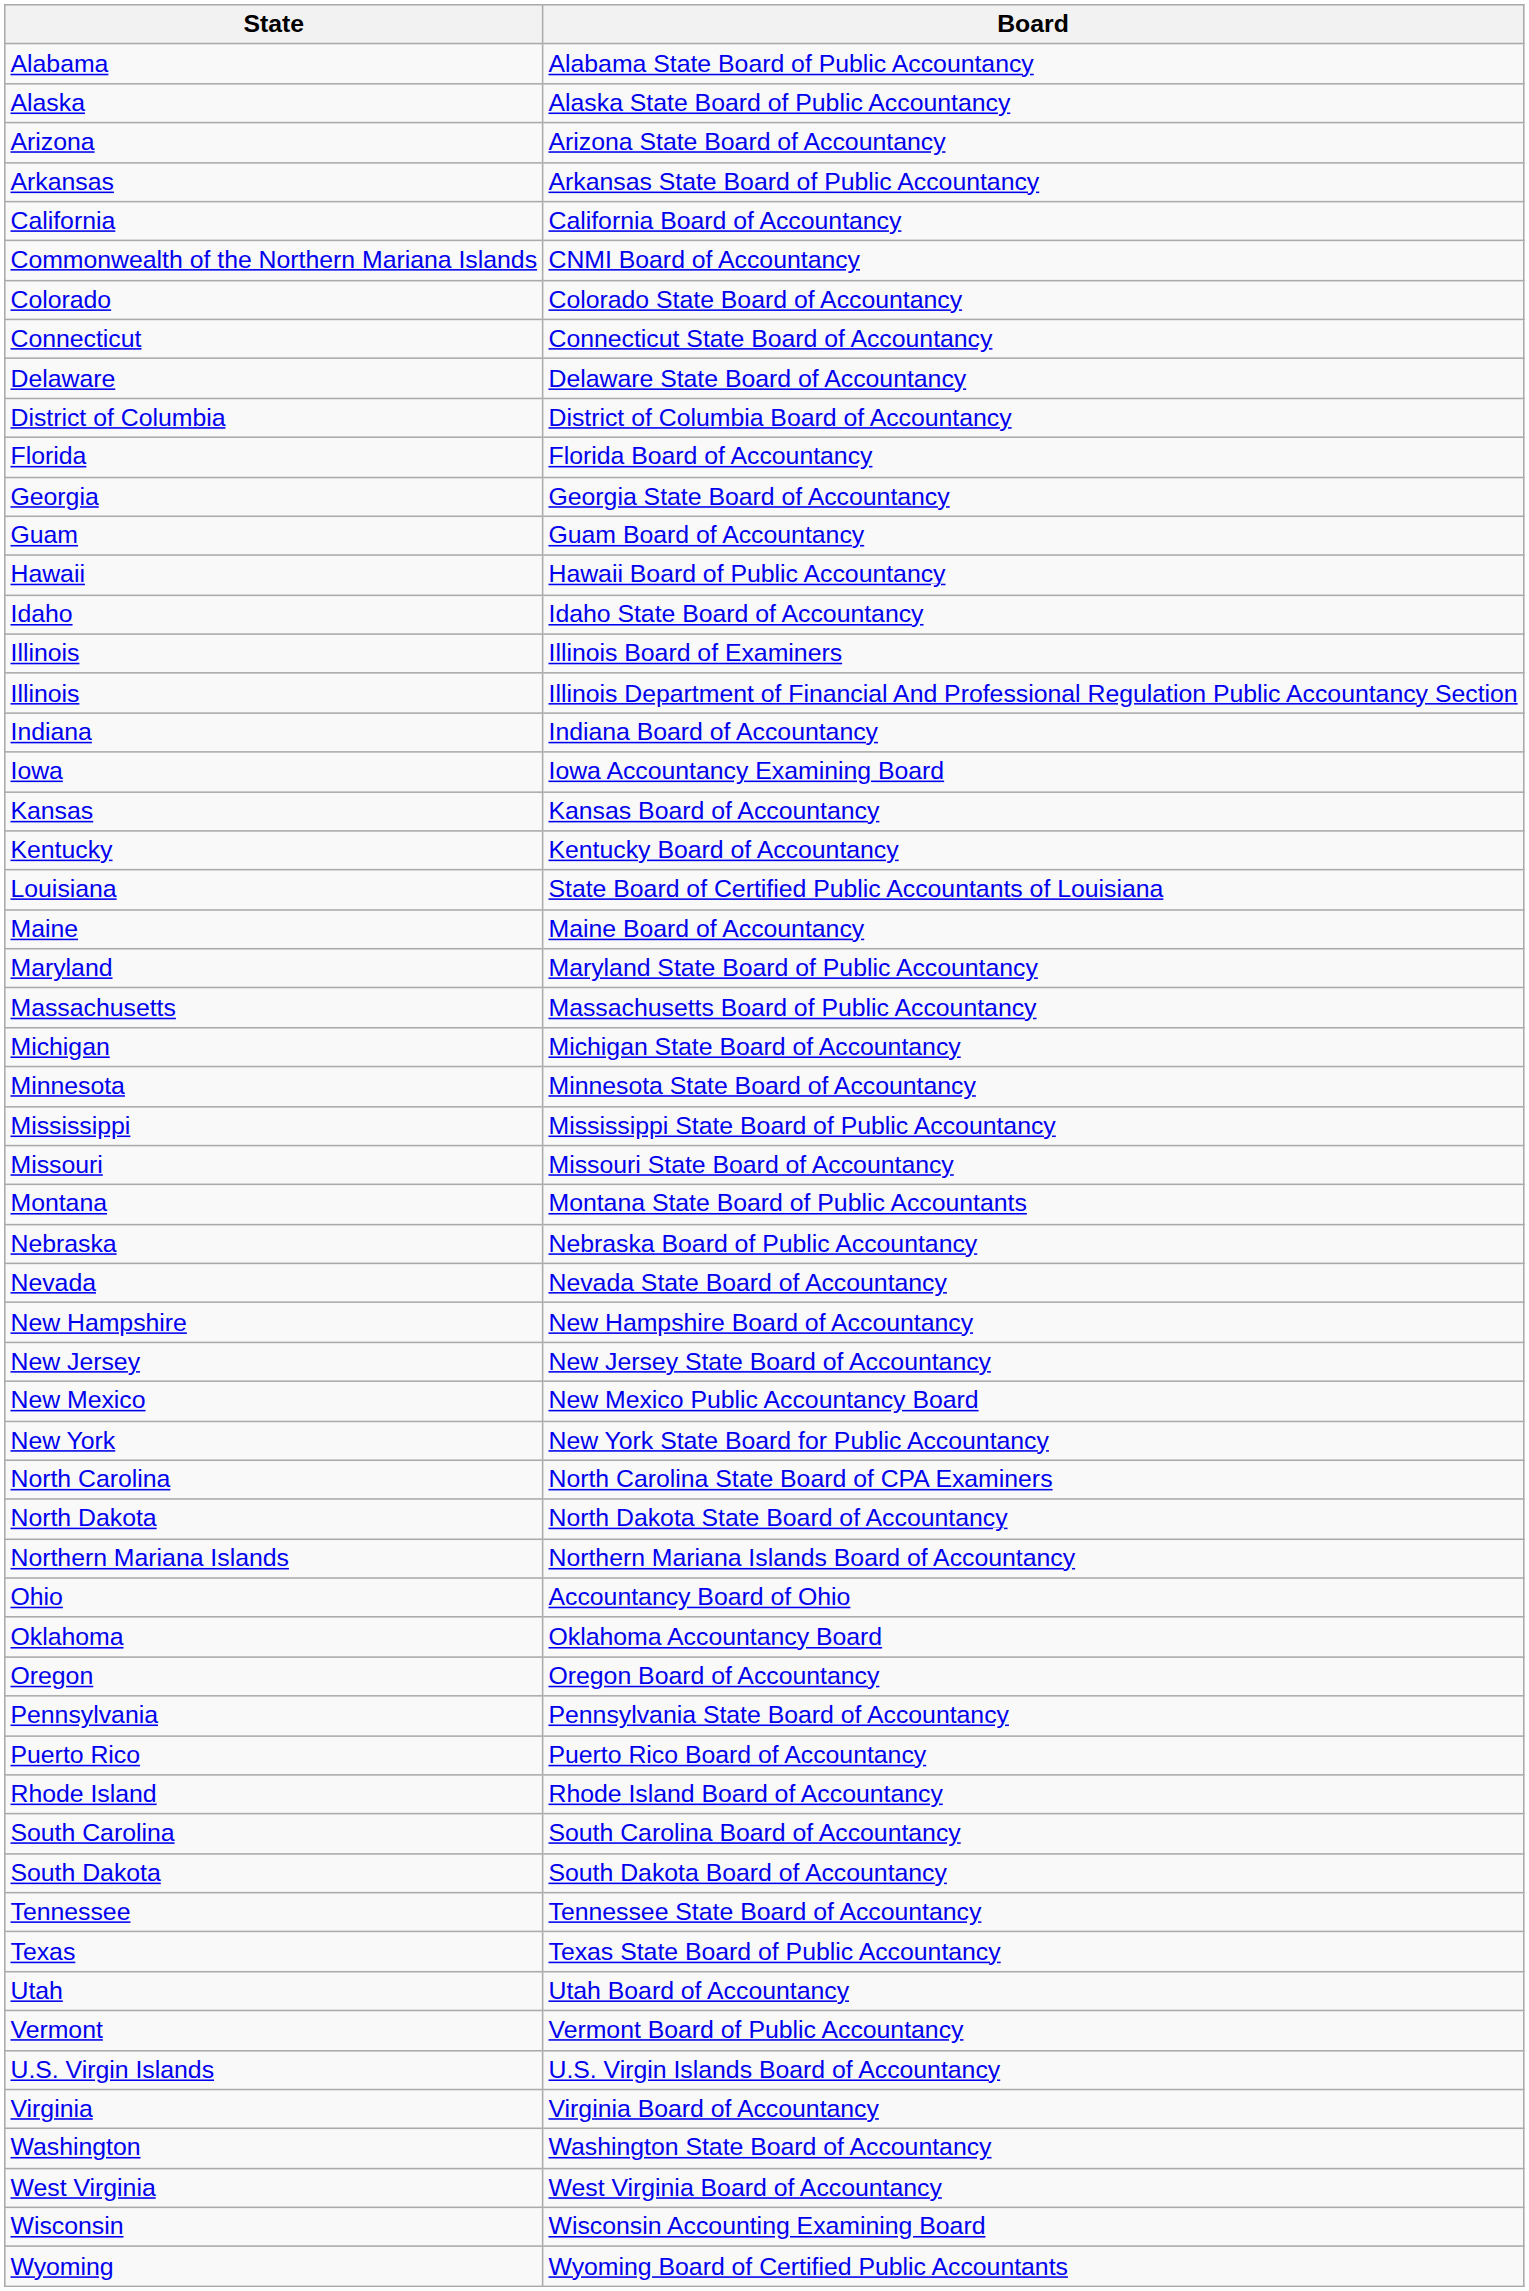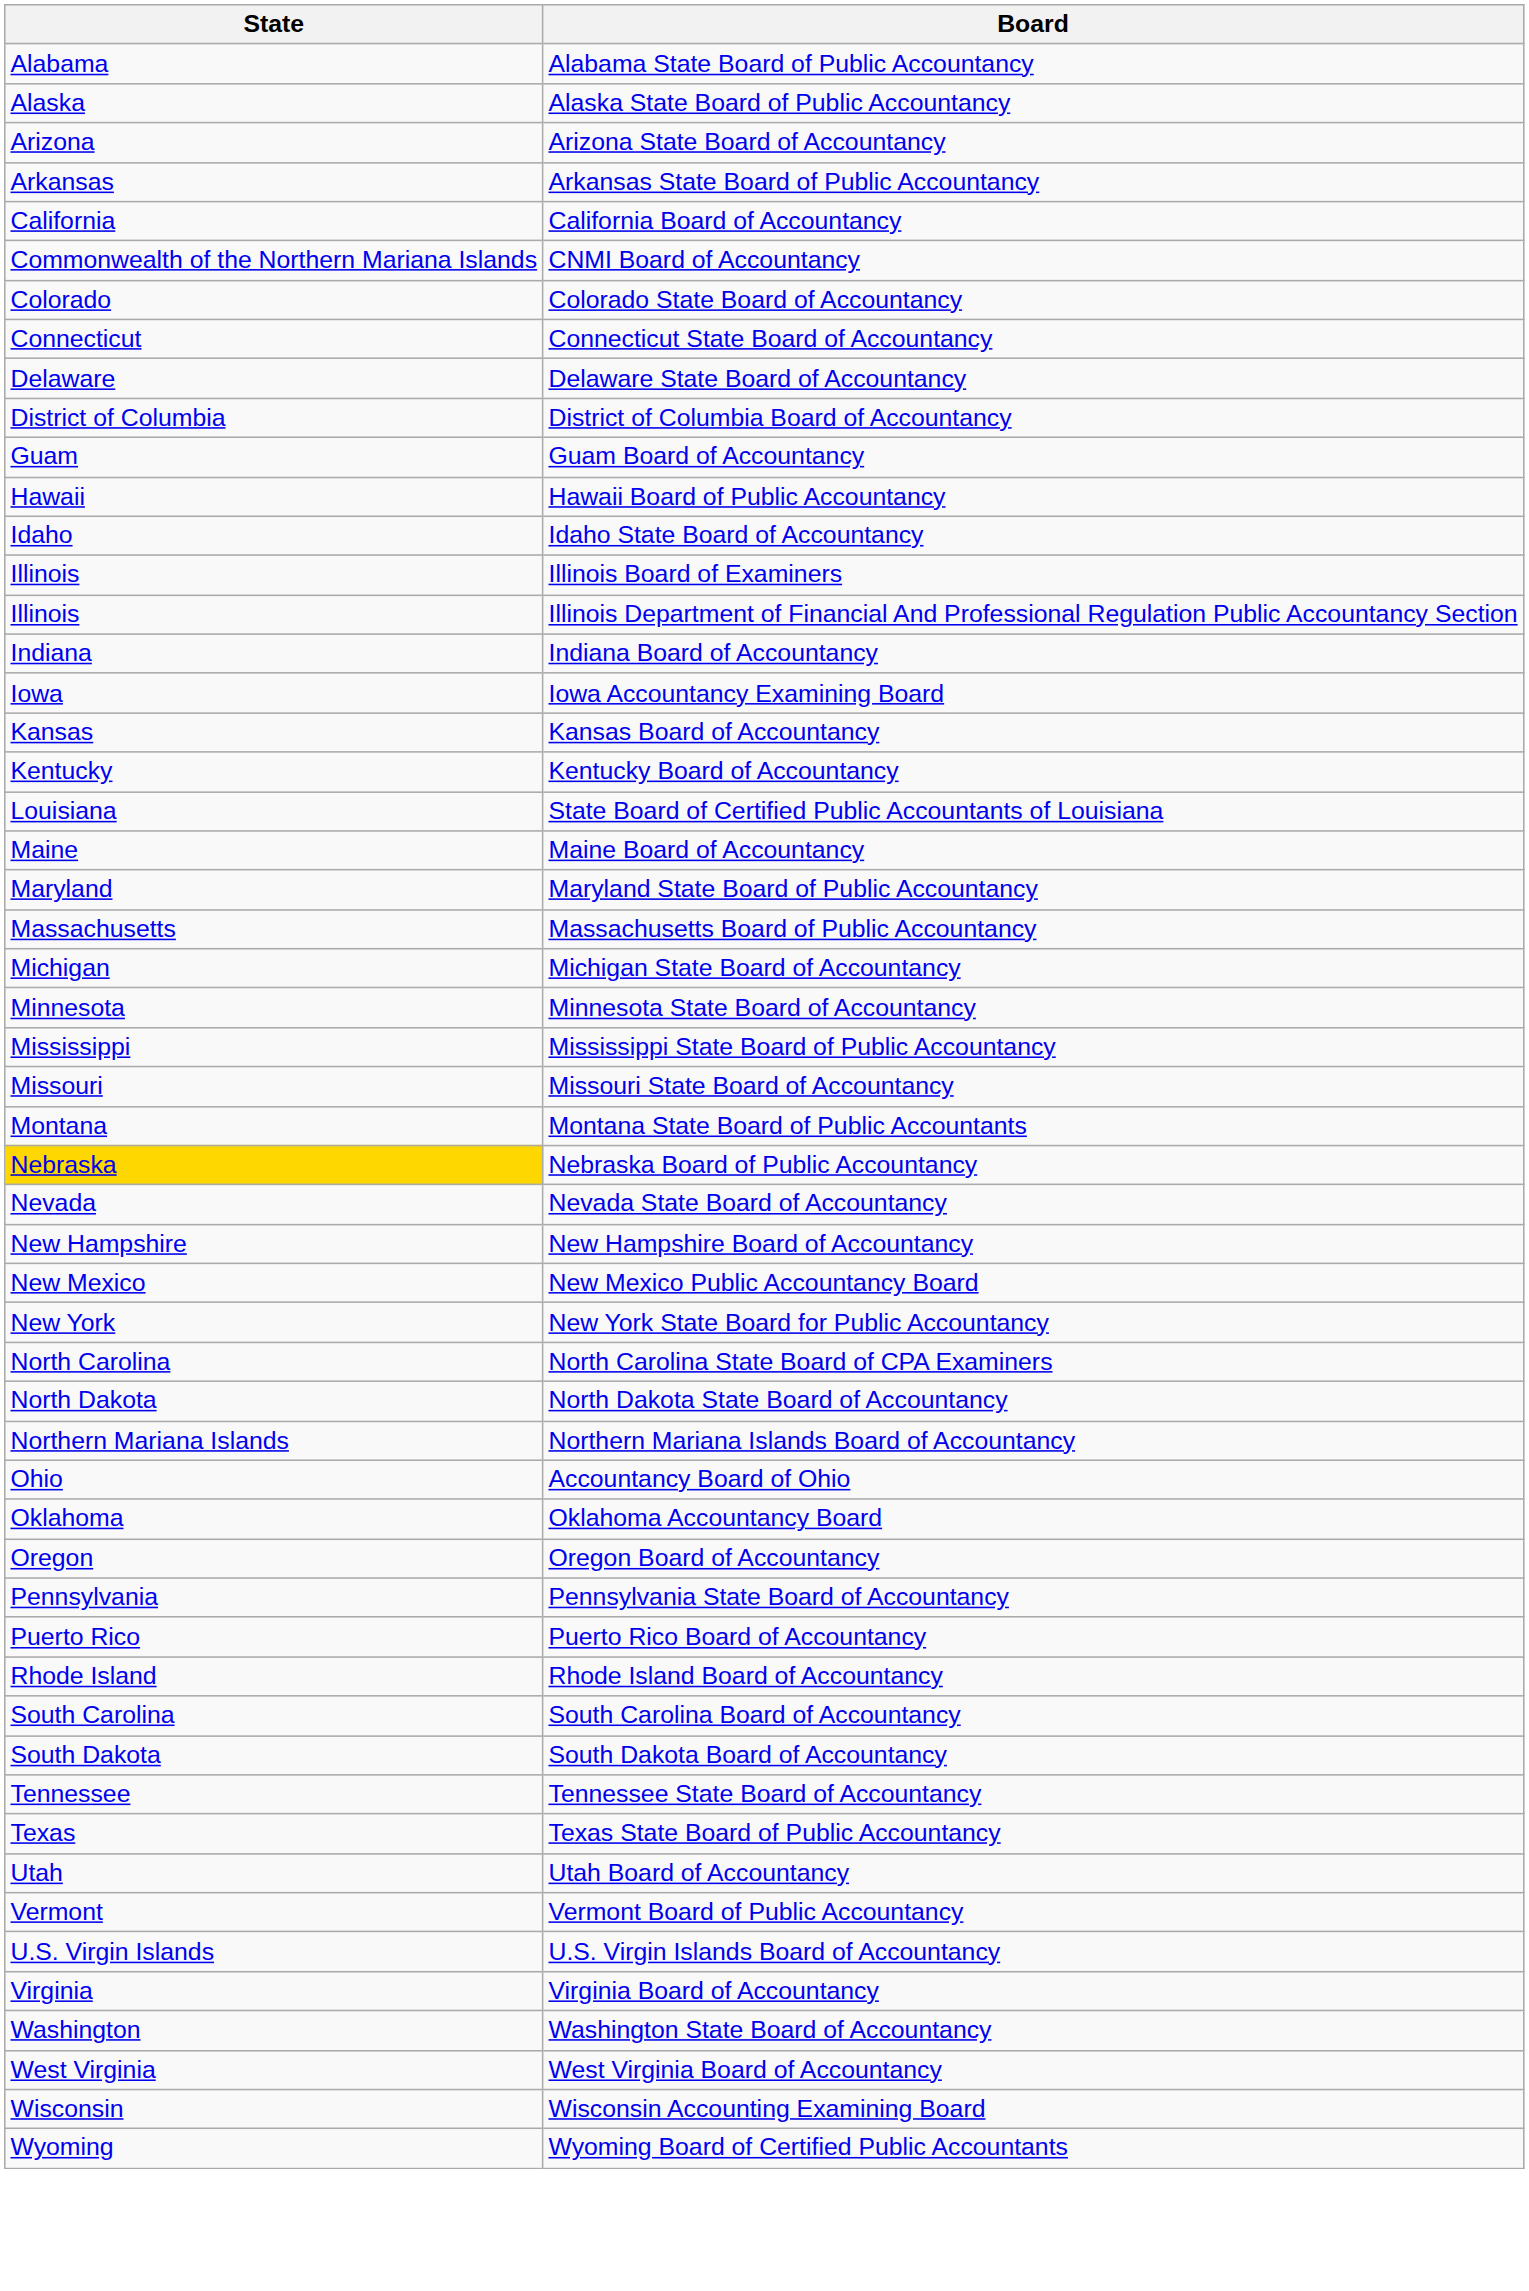 <table class="wikitable sortable">
 <tr>
 <th>State</th>
 <th>Board</th>
 </tr>
 <tr>
 <td><a href='#'>Alabama</a></td>
 <td><a href='#'>Alabama State Board of Public Accountancy</a></td>
 </tr>
 <tr>
 <td><a href='#'>Alaska</a></td>
 <td><a href='#'>Alaska State Board of Public Accountancy</a></td>
 </tr>
 <tr>
 <td><a href='#'>Arizona</a></td>
 <td><a href='#'>Arizona State Board of Accountancy</a></td>
 </tr>
 <tr>
 <td><a href='#'>Arkansas</a></td>
 <td><a href='#'>Arkansas State Board of Public Accountancy</a></td>
 </tr>
 <tr>
 <td><a href='#'>California</a></td>
 <td><a href='#'>California Board of Accountancy</a></td>
 </tr>
 <tr>
 <td><a href='#'>Commonwealth of the Northern Mariana Islands</a></td>
 <td><a href='#'>CNMI Board of Accountancy</a></td>
 </tr>
 <tr>
 <td><a href='#'>Colorado</a></td>
 <td><a href='#'>Colorado State Board of Accountancy</a></td>
 </tr>
 <tr>
 <td><a href='#'>Connecticut</a></td>
 <td><a href='#'>Connecticut State Board of Accountancy</a></td>
 </tr>
 <tr>
 <td><a href='#'>Delaware</a></td>
 <td><a href='#'>Delaware State Board of Accountancy</a></td>
 </tr>
 <tr>
 <td><a href='#'>District of Columbia</a></td>
 <td><a href='#'>District of Columbia Board of Accountancy</a></td>
-</tr>
-<tr>
-<td><a href='#'>Florida</a></td>
-<td><a href='#'>Florida Board of Accountancy</a></td>
-</tr>
-<tr>
-<td><a href='#'>Georgia</a></td>
-<td><a href='#'>Georgia State Board of Accountancy</a></td>
 </tr>
 <tr>
 <td><a href='#'>Guam</a></td>
 <td><a href='#'>Guam Board of Accountancy</a></td>
 </tr>
 <tr>
 <td><a href='#'>Hawaii</a></td>
 <td><a href='#'>Hawaii Board of Public Accountancy</a></td>
 </tr>
 <tr>
 <td><a href='#'>Idaho</a></td>
 <td><a href='#'>Idaho State Board of Accountancy</a></td>
 </tr>
 <tr>
 <td><a href='#'>Illinois</a></td>
 <td><a href='#'>Illinois Board of Examiners</a></td>
 </tr>
 <tr>
 <td><a href='#'>Illinois</a></td>
 <td><a href='#'>Illinois Department of Financial And Professional Regulation Public Accountancy Section</a></td>
 </tr>
 <tr>
 <td><a href='#'>Indiana</a></td>
 <td><a href='#'>Indiana Board of Accountancy</a></td>
 </tr>
 <tr>
 <td><a href='#'>Iowa</a></td>
 <td><a href='#'>Iowa Accountancy Examining Board</a></td>
 </tr>
 <tr>
 <td><a href='#'>Kansas</a></td>
 <td><a href='#'>Kansas Board of Accountancy</a></td>
 </tr>
 <tr>
 <td><a href='#'>Kentucky</a></td>
 <td><a href='#'>Kentucky Board of Accountancy</a></td>
 </tr>
 <tr>
 <td><a href='#'>Louisiana</a></td>
 <td><a href='#'>State Board of Certified Public Accountants of Louisiana</a></td>
 </tr>
 <tr>
 <td><a href='#'>Maine</a></td>
 <td><a href='#'>Maine Board of Accountancy</a></td>
 </tr>
 <tr>
 <td><a href='#'>Maryland</a></td>
 <td><a href='#'>Maryland State Board of Public Accountancy</a></td>
 </tr>
 <tr>
 <td><a href='#'>Massachusetts</a></td>
 <td><a href='#'>Massachusetts Board of Public Accountancy</a></td>
 </tr>
 <tr>
 <td><a href='#'>Michigan</a></td>
 <td><a href='#'>Michigan State Board of Accountancy</a></td>
 </tr>
 <tr>
 <td><a href='#'>Minnesota</a></td>
 <td><a href='#'>Minnesota State Board of Accountancy</a></td>
 </tr>
 <tr>
 <td><a href='#'>Mississippi</a></td>
 <td><a href='#'>Mississippi State Board of Public Accountancy</a></td>
 </tr>
 <tr>
 <td><a href='#'>Missouri</a></td>
 <td><a href='#'>Missouri State Board of Accountancy</a></td>
 </tr>
 <tr>
 <td><a href='#'>Montana</a></td>
 <td><a href='#'>Montana State Board of Public Accountants</a></td>
 </tr>
 <tr>
-<td><a href='#'>Nebraska</a></td>
+<td style="background: gold;"><a href='#'>Nebraska</a></td>
 <td><a href='#'>Nebraska Board of Public Accountancy</a></td>
 </tr>
 <tr>
 <td><a href='#'>Nevada</a></td>
 <td><a href='#'>Nevada State Board of Accountancy</a></td>
 </tr>
 <tr>
 <td><a href='#'>New Hampshire</a></td>
 <td><a href='#'>New Hampshire Board of Accountancy</a></td>
-</tr>
-<tr>
-<td><a href='#'>New Jersey</a></td>
-<td><a href='#'>New Jersey State Board of Accountancy</a></td>
 </tr>
 <tr>
 <td><a href='#'>New Mexico</a></td>
 <td><a href='#'>New Mexico Public Accountancy Board</a></td>
 </tr>
 <tr>
 <td><a href='#'>New York</a></td>
 <td><a href='#'>New York State Board for Public Accountancy</a></td>
 </tr>
 <tr>
 <td><a href='#'>North Carolina</a></td>
 <td><a href='#'>North Carolina State Board of CPA Examiners</a></td>
 </tr>
 <tr>
 <td><a href='#'>North Dakota</a></td>
 <td><a href='#'>North Dakota State Board of Accountancy</a></td>
 </tr>
 <tr>
 <td><a href='#'>Northern Mariana Islands</a></td>
 <td><a href='#'>Northern Mariana Islands Board of Accountancy</a></td>
 </tr>
 <tr>
 <td><a href='#'>Ohio</a></td>
 <td><a href='#'>Accountancy Board of Ohio</a></td>
 </tr>
 <tr>
 <td><a href='#'>Oklahoma</a></td>
 <td><a href='#'>Oklahoma Accountancy Board</a></td>
 </tr>
 <tr>
 <td><a href='#'>Oregon</a></td>
 <td><a href='#'>Oregon Board of Accountancy</a></td>
 </tr>
 <tr>
 <td><a href='#'>Pennsylvania</a></td>
 <td><a href='#'>Pennsylvania State Board of Accountancy</a></td>
 </tr>
 <tr>
 <td><a href='#'>Puerto Rico</a></td>
 <td><a href='#'>Puerto Rico Board of Accountancy</a></td>
 </tr>
 <tr>
 <td><a href='#'>Rhode Island</a></td>
 <td><a href='#'>Rhode Island Board of Accountancy</a></td>
 </tr>
 <tr>
 <td><a href='#'>South Carolina</a></td>
 <td><a href='#'>South Carolina Board of Accountancy</a></td>
 </tr>
 <tr>
 <td><a href='#'>South Dakota</a></td>
 <td><a href='#'>South Dakota Board of Accountancy</a></td>
 </tr>
 <tr>
 <td><a href='#'>Tennessee</a></td>
 <td><a href='#'>Tennessee State Board of Accountancy</a></td>
 </tr>
 <tr>
 <td><a href='#'>Texas</a></td>
 <td><a href='#'>Texas State Board of Public Accountancy</a></td>
 </tr>
 <tr>
 <td><a href='#'>Utah</a></td>
 <td><a href='#'>Utah Board of Accountancy</a></td>
 </tr>
 <tr>
 <td><a href='#'>Vermont</a></td>
 <td><a href='#'>Vermont Board of Public Accountancy</a></td>
 </tr>
 <tr>
 <td><a href='#'>U.S. Virgin Islands</a></td>
 <td><a href='#'>U.S. Virgin Islands Board of Accountancy</a></td>
 </tr>
 <tr>
 <td><a href='#'>Virginia</a></td>
 <td><a href='#'>Virginia Board of Accountancy</a></td>
 </tr>
 <tr>
 <td><a href='#'>Washington</a></td>
 <td><a href='#'>Washington State Board of Accountancy</a></td>
 </tr>
 <tr>
 <td><a href='#'>West Virginia</a></td>
 <td><a href='#'>West Virginia Board of Accountancy</a></td>
 </tr>
 <tr>
 <td><a href='#'>Wisconsin</a></td>
 <td><a href='#'>Wisconsin Accounting Examining Board</a></td>
 </tr>
 <tr>
 <td><a href='#'>Wyoming</a></td>
 <td><a href='#'>Wyoming Board of Certified Public Accountants</a></td>
 </tr>
 </table>
